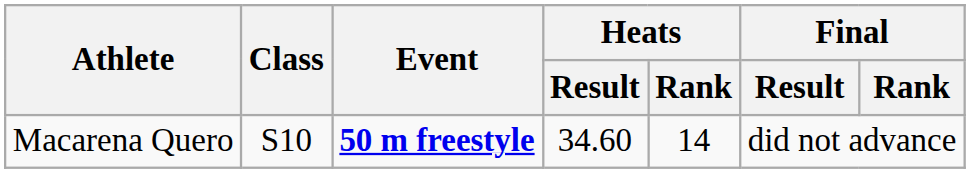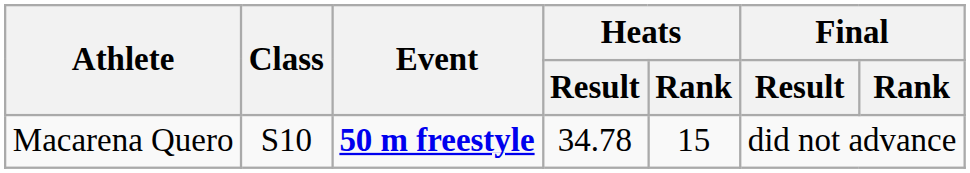 <table class=wikitable style="font-size:90%">
 <tr>
 <th rowspan="2">Athlete</th>
 <th rowspan="2">Class</th>
 <th rowspan="2">Event</th>
 <th colspan="2">Heats</th>
 <th colspan="2">Final</th>
 </tr>
 <tr>
 <th>Result</th>
 <th>Rank</th>
 <th>Result</th>
 <th>Rank</th>
 </tr>
 <tr>
 <td>Macarena Quero</td>
 <td align="center">S10</td>
 <td><strong><a href='#'>50 m freestyle</a></strong></td>
-<td align="center">34.60</td>
-<td align="center">14</td>
+<td align="center">34.78</td>
+<td align="center">15</td>
 <td align="center" colspan="2">did not advance</td>
 </tr>
 </table>
